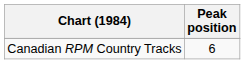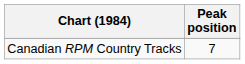 <table class="wikitable sortable">
 <tr>
 <th align="left">Chart (1984)</th>
 <th align="center">Peak<br>position</th>
 </tr>
 <tr>
 </tr>
 <tr>
 <td align="left">Canadian <em>RPM</em> Country Tracks</td>
-<td align="center">6</td>
+<td align="center">7</td>
 </tr>
 </table>
